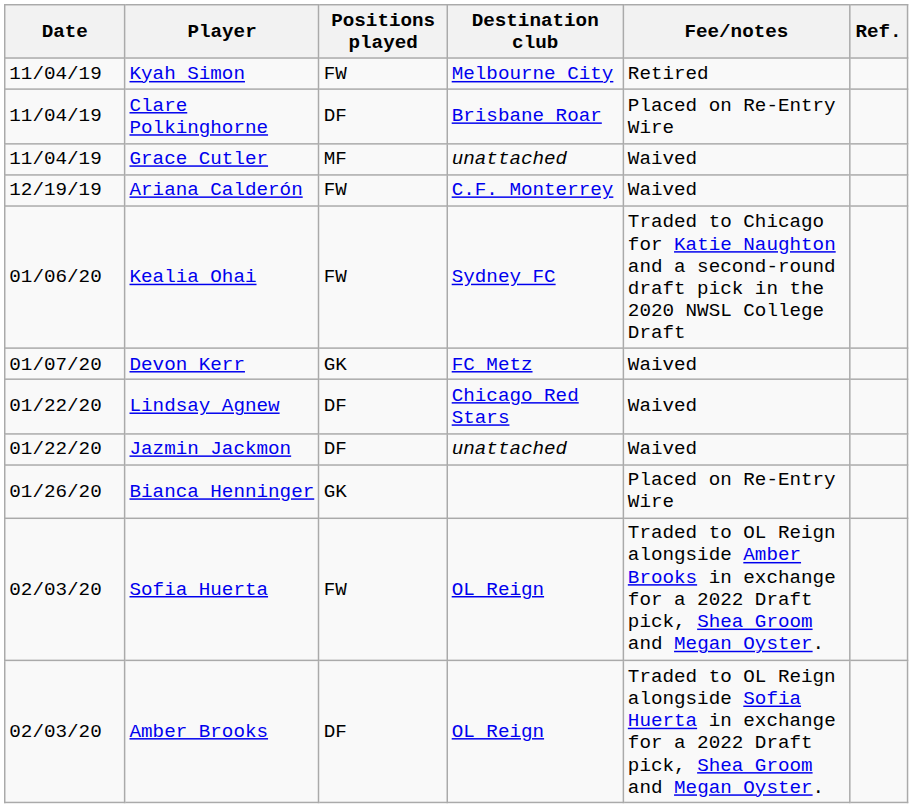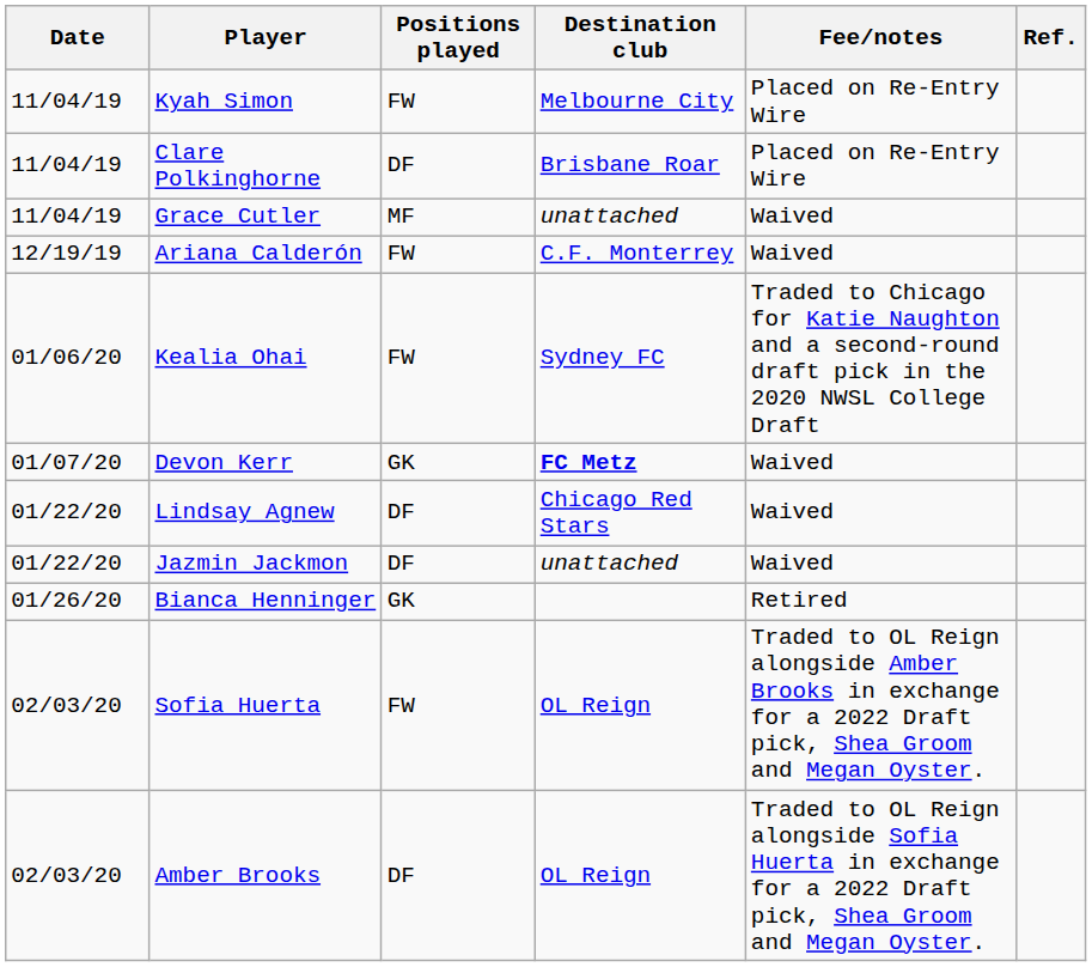 <table class="wikitable" style="text-align:left;">
 <tr>
 <th style="width:125px;">Date</th>
 <th style="width:250px;">Player</th>
 <th style="width:120px;">Positions played</th>
 <th style="width:220px;">Destination club</th>
 <th style="width:450px;">Fee/notes</th>
 <th style="width:40px;">Ref.</th>
 </tr>
 <tr>
 <td>11/04/19</td>
 <td> <a href='#'>Kyah Simon</a></td>
 <td>FW</td>
 <td> <a href='#'>Melbourne City</a></td>
-<td>Retired</td>
+<td>Placed on Re-Entry Wire</td>
 <td></td>
 </tr>
 <tr>
 <td>11/04/19</td>
 <td> <a href='#'>Clare Polkinghorne</a></td>
 <td>DF</td>
 <td> <a href='#'>Brisbane Roar</a></td>
 <td>Placed on Re-Entry Wire</td>
 <td></td>
 </tr>
 <tr>
 <td>11/04/19</td>
 <td> <a href='#'>Grace Cutler</a></td>
 <td>MF</td>
 <td><em>unattached</em></td>
 <td>Waived</td>
 <td></td>
 </tr>
 <tr>
 <td>12/19/19</td>
 <td> <a href='#'>Ariana Calderón</a></td>
 <td>FW</td>
 <td> <a href='#'>C.F. Monterrey</a></td>
 <td>Waived</td>
 <td></td>
 </tr>
 <tr>
 <td>01/06/20</td>
 <td> <a href='#'>Kealia Ohai</a></td>
 <td>FW</td>
 <td> <a href='#'>Sydney FC</a></td>
 <td>Traded to Chicago for <a href='#'>Katie Naughton</a> and a second-round draft pick in the 2020 NWSL College Draft</td>
 <td></td>
 </tr>
 <tr>
 <td>01/07/20</td>
 <td> <a href='#'>Devon Kerr</a></td>
 <td>GK</td>
-<td> <a href='#'>FC Metz</a></td>
+<td><strong> <a href='#'>FC Metz</a></strong></td>
 <td>Waived</td>
 <td></td>
 </tr>
 <tr>
 <td>01/22/20</td>
 <td> <a href='#'>Lindsay Agnew</a></td>
 <td>DF</td>
 <td> <a href='#'>Chicago Red Stars</a></td>
 <td>Waived</td>
 <td></td>
 </tr>
 <tr>
 <td>01/22/20</td>
 <td> <a href='#'>Jazmin Jackmon</a></td>
 <td>DF</td>
 <td><em>unattached</em></td>
 <td>Waived</td>
 <td></td>
 </tr>
 <tr>
 <td>01/26/20</td>
 <td> <a href='#'>Bianca Henninger</a></td>
 <td>GK</td>
 <td></td>
-<td>Placed on Re-Entry Wire</td>
+<td>Retired</td>
 <td></td>
 </tr>
 <tr>
 <td>02/03/20</td>
 <td> <a href='#'>Sofia Huerta</a></td>
 <td>FW</td>
 <td> <a href='#'>OL Reign</a></td>
 <td>Traded to OL Reign alongside <a href='#'>Amber Brooks</a> in exchange for a 2022 Draft pick, <a href='#'>Shea Groom</a> and <a href='#'>Megan Oyster</a>.</td>
 <td></td>
 </tr>
 <tr>
 <td>02/03/20</td>
 <td> <a href='#'>Amber Brooks</a></td>
 <td>DF</td>
 <td> <a href='#'>OL Reign</a></td>
 <td>Traded to OL Reign alongside <a href='#'>Sofia Huerta</a> in exchange for a 2022 Draft pick, <a href='#'>Shea Groom</a> and <a href='#'>Megan Oyster</a>.</td>
 <td></td>
 </tr>
 </table>
